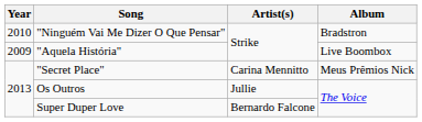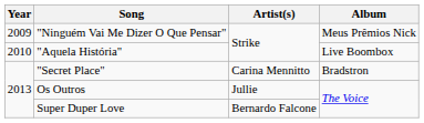 <table class="wikitable">
 <tr>
 <th>Year</th>
 <th>Song</th>
 <th>Artist(s)</th>
 <th>Album</th>
 </tr>
 <tr>
-<td>2010</td>
+<td>2009</td>
 <td>"Ninguém Vai Me Dizer O Que Pensar"</td>
 <td rowspan="2">Strike</td>
-<td>Bradstron</td>
+<td>Meus Prêmios Nick</td>
 </tr>
 <tr>
-<td>2009</td>
+<td>2010</td>
 <td>"Aquela História"</td>
 <td>Live Boombox</td>
 </tr>
 <tr>
 <td rowspan="3">2013</td>
 <td>"Secret Place"</td>
 <td>Carina Mennitto</td>
-<td>Meus Prêmios Nick</td>
+<td>Bradstron</td>
 </tr>
 <tr>
 <td>Os Outros</td>
 <td>Jullie</td>
 <td rowspan="2"><em><a href='#'>The Voice</a></em></td>
 </tr>
 <tr>
 <td>Super Duper Love</td>
 <td>Bernardo Falcone</td>
 </tr>
 </table>
